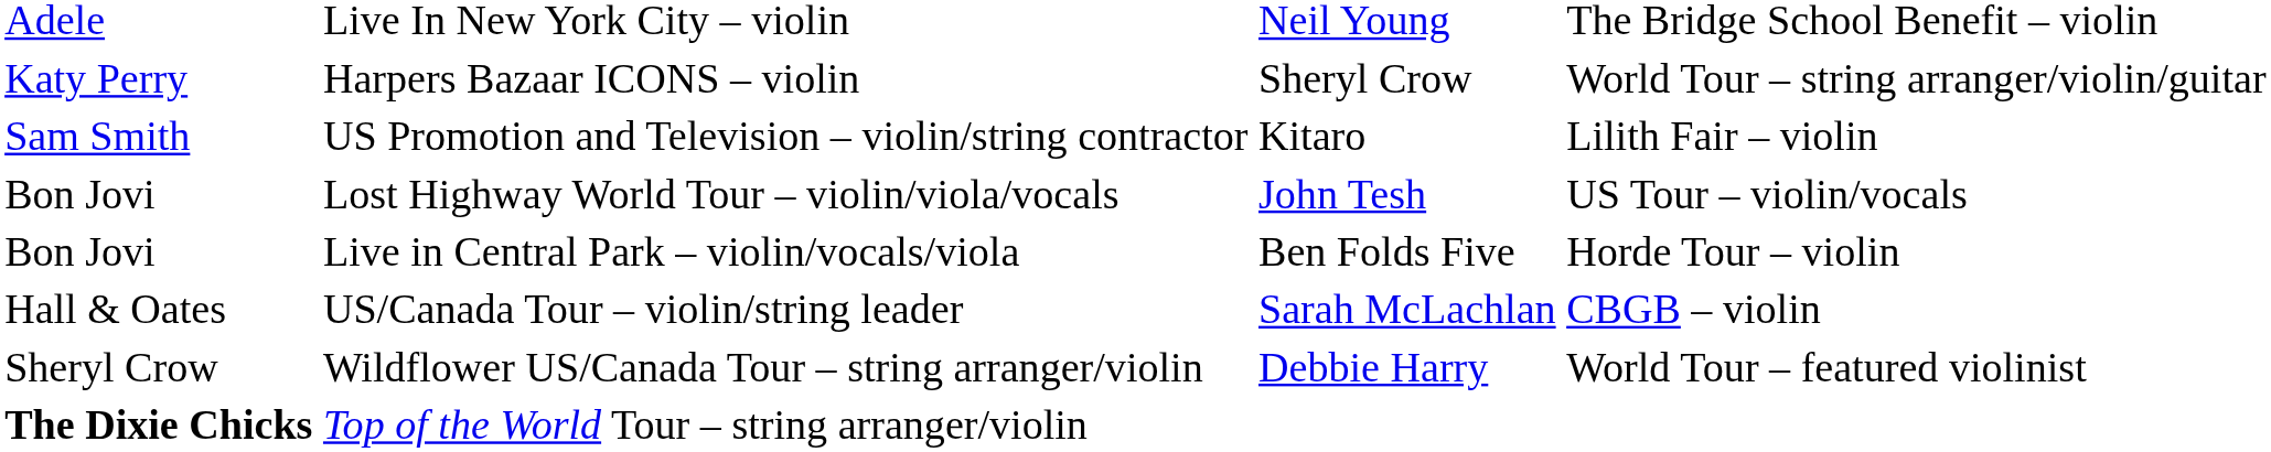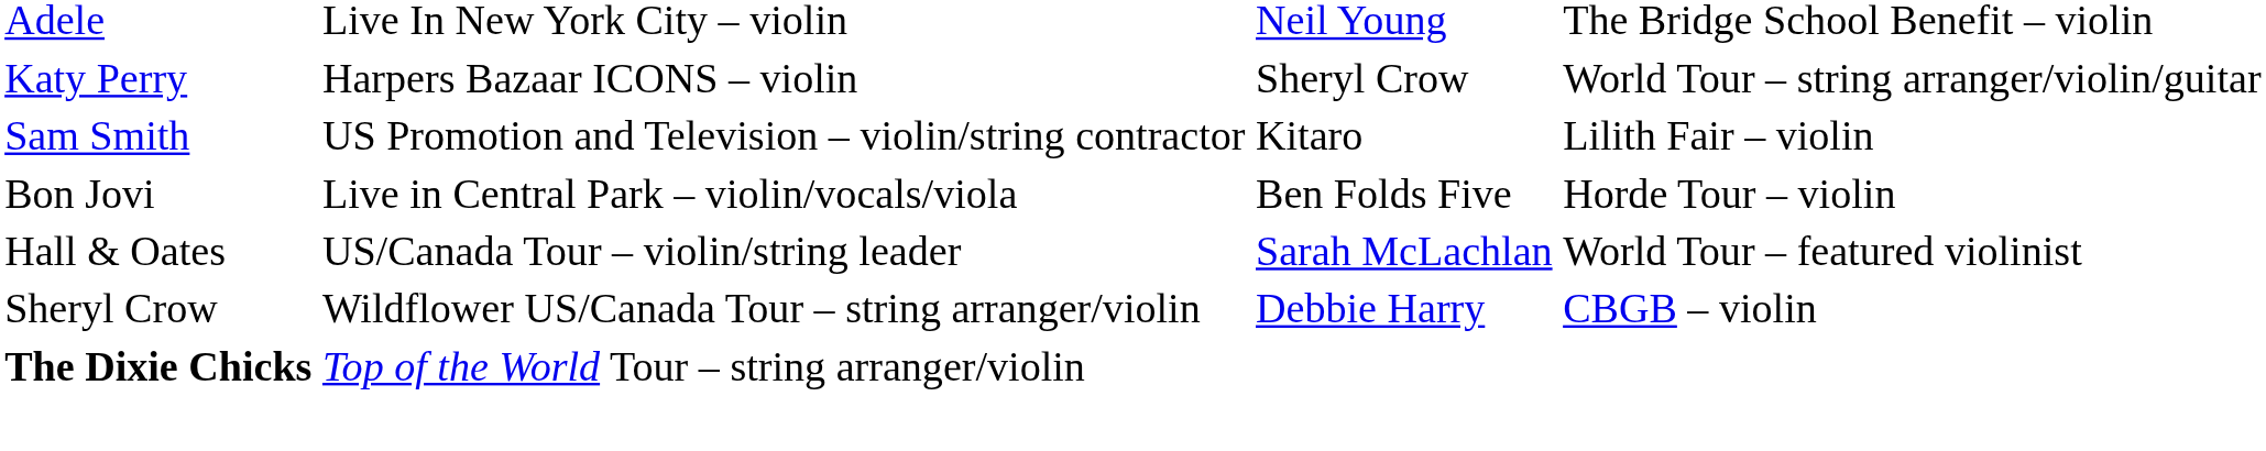 <table>
 <tr>
 <td><a href='#'>Adele</a></td>
 <td>Live In New York City – violin</td>
 <td><a href='#'>Neil Young</a></td>
 <td>The Bridge School Benefit – violin</td>
 </tr>
 <tr>
 <td><a href='#'>Katy Perry</a></td>
 <td>Harpers Bazaar ICONS – violin</td>
 <td>Sheryl Crow</td>
 <td>World Tour – string arranger/violin/guitar</td>
 </tr>
 <tr>
 <td><a href='#'>Sam Smith</a></td>
 <td>US Promotion and Television – violin/string contractor</td>
 <td>Kitaro</td>
 <td>Lilith Fair – violin</td>
 </tr>
 <tr>
 <td>Bon Jovi</td>
-<td>Lost Highway World Tour – violin/viola/vocals</td>
-<td><a href='#'>John Tesh</a></td>
-<td>US Tour – violin/vocals</td>
-</tr>
-<tr>
-<td>Bon Jovi</td>
 <td>Live in Central Park – violin/vocals/viola</td>
 <td>Ben Folds Five</td>
 <td>Horde Tour – violin</td>
 </tr>
 <tr>
 <td>Hall & Oates</td>
 <td>US/Canada Tour – violin/string leader</td>
 <td><a href='#'>Sarah McLachlan</a></td>
-<td><a href='#'>CBGB</a> – violin</td>
+<td>World Tour – featured violinist</td>
 </tr>
 <tr>
 <td>Sheryl Crow</td>
 <td>Wildflower US/Canada Tour – string arranger/violin</td>
 <td><a href='#'>Debbie Harry</a></td>
-<td>World Tour – featured violinist</td>
+<td><a href='#'>CBGB</a> – violin</td>
 </tr>
 <tr>
 <td><strong>The Dixie Chicks</strong></td>
 <td><em><a href='#'>Top of the World</a></em> Tour – string arranger/violin</td>
 <td></td>
 <td></td>
 </tr>
 </table>
